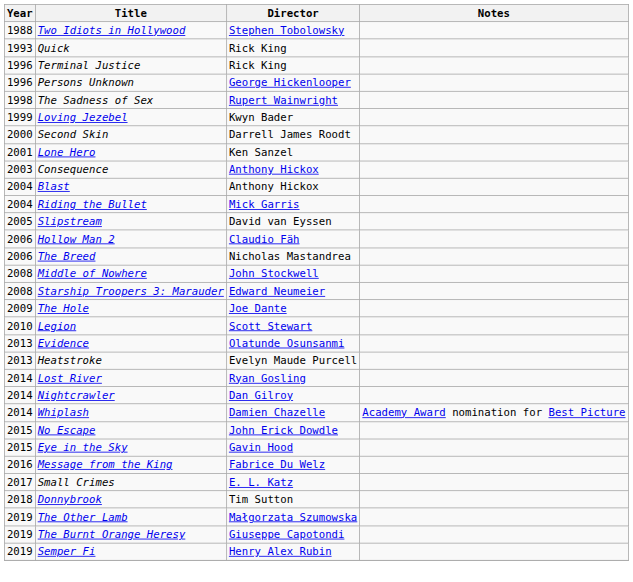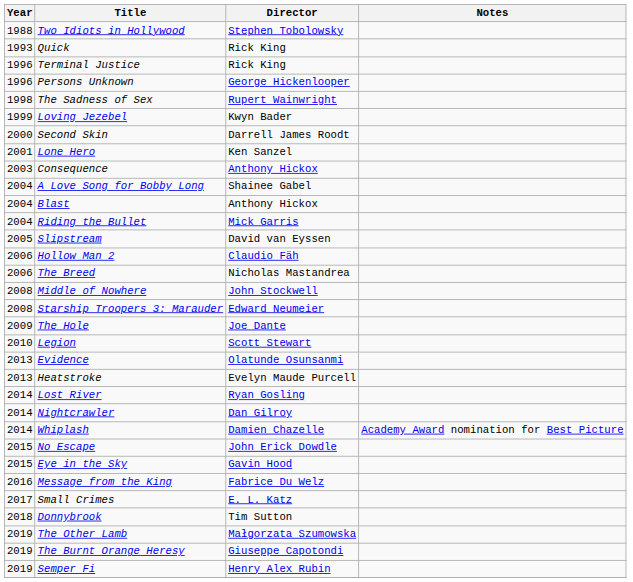 <table class="wikitable sortable">
 <tr>
 <th>Year</th>
 <th>Title</th>
 <th>Director</th>
 <th>Notes</th>
 </tr>
 <tr>
 <td>1988</td>
 <td><em><a href='#'>Two Idiots in Hollywood</a></em></td>
 <td><a href='#'>Stephen Tobolowsky</a></td>
 <td></td>
 </tr>
 <tr>
 <td>1993</td>
 <td><em>Quick</em></td>
 <td>Rick King</td>
 <td></td>
 </tr>
 <tr>
 <td>1996</td>
 <td><em>Terminal Justice</em></td>
 <td>Rick King</td>
 <td></td>
 </tr>
 <tr>
 <td>1996</td>
 <td><em>Persons Unknown</em></td>
 <td><a href='#'>George Hickenlooper</a></td>
 <td></td>
 </tr>
 <tr>
 <td>1998</td>
 <td><em>The Sadness of Sex</em></td>
 <td><a href='#'>Rupert Wainwright</a></td>
 <td></td>
 </tr>
 <tr>
 <td>1999</td>
 <td><em><a href='#'>Loving Jezebel</a></em></td>
 <td>Kwyn Bader</td>
 <td></td>
 </tr>
 <tr>
 <td>2000</td>
 <td><em>Second Skin</em></td>
 <td>Darrell James Roodt</td>
 <td></td>
 </tr>
 <tr>
 <td>2001</td>
 <td><em><a href='#'>Lone Hero</a></em></td>
 <td>Ken Sanzel</td>
 <td></td>
 </tr>
 <tr>
 <td>2003</td>
 <td><em>Consequence</em></td>
 <td><a href='#'>Anthony Hickox</a></td>
+<td></td>
+</tr>
+<tr>
+<td>2004</td>
+<td><em><a href='#'>A Love Song for Bobby Long</a></em></td>
+<td>Shainee Gabel</td>
 <td></td>
 </tr>
 <tr>
 <td>2004</td>
 <td><em><a href='#'>Blast</a></em></td>
 <td>Anthony Hickox</td>
 <td></td>
 </tr>
 <tr>
 <td>2004</td>
 <td><em><a href='#'>Riding the Bullet</a></em></td>
 <td><a href='#'>Mick Garris</a></td>
 <td></td>
 </tr>
 <tr>
 <td>2005</td>
 <td><em><a href='#'>Slipstream</a></em></td>
 <td>David van Eyssen</td>
 <td></td>
 </tr>
 <tr>
 <td>2006</td>
 <td><em><a href='#'>Hollow Man 2</a></em></td>
 <td><a href='#'>Claudio Fäh</a></td>
 <td></td>
 </tr>
 <tr>
 <td>2006</td>
 <td><em><a href='#'>The Breed</a></em></td>
 <td>Nicholas Mastandrea</td>
 <td></td>
 </tr>
 <tr>
 <td>2008</td>
 <td><em><a href='#'>Middle of Nowhere</a></em></td>
 <td><a href='#'>John Stockwell</a></td>
 <td></td>
 </tr>
 <tr>
 <td>2008</td>
 <td><em><a href='#'>Starship Troopers 3: Marauder</a></em></td>
 <td><a href='#'>Edward Neumeier</a></td>
 <td></td>
 </tr>
 <tr>
 <td>2009</td>
 <td><em><a href='#'>The Hole</a></em></td>
 <td><a href='#'>Joe Dante</a></td>
 <td></td>
 </tr>
 <tr>
 <td>2010</td>
 <td><em><a href='#'>Legion</a></em></td>
 <td><a href='#'>Scott Stewart</a></td>
 <td></td>
 </tr>
 <tr>
 <td>2013</td>
 <td><em><a href='#'>Evidence</a></em></td>
 <td><a href='#'>Olatunde Osunsanmi</a></td>
 <td></td>
 </tr>
 <tr>
 <td>2013</td>
 <td><em>Heatstroke</em></td>
 <td>Evelyn Maude Purcell</td>
 <td></td>
 </tr>
 <tr>
 <td>2014</td>
 <td><em><a href='#'>Lost River</a></em></td>
 <td><a href='#'>Ryan Gosling</a></td>
 <td></td>
 </tr>
 <tr>
 <td>2014</td>
 <td><em><a href='#'>Nightcrawler</a></em></td>
 <td><a href='#'>Dan Gilroy</a></td>
 <td></td>
 </tr>
 <tr>
 <td>2014</td>
 <td><em><a href='#'>Whiplash</a></em></td>
 <td><a href='#'>Damien Chazelle</a></td>
 <td><a href='#'>Academy Award</a> nomination for <a href='#'>Best Picture</a></td>
 </tr>
 <tr>
 <td>2015</td>
 <td><em><a href='#'>No Escape</a></em></td>
 <td><a href='#'>John Erick Dowdle</a></td>
 <td></td>
 </tr>
 <tr>
 <td>2015</td>
 <td><em><a href='#'>Eye in the Sky</a></em></td>
 <td><a href='#'>Gavin Hood</a></td>
 <td></td>
 </tr>
 <tr>
 <td>2016</td>
 <td><em><a href='#'>Message from the King</a></em></td>
 <td><a href='#'>Fabrice Du Welz</a></td>
 <td></td>
 </tr>
 <tr>
 <td>2017</td>
 <td><em>Small Crimes</em></td>
 <td><a href='#'>E. L. Katz</a></td>
 <td></td>
 </tr>
 <tr>
 <td>2018</td>
 <td><em><a href='#'>Donnybrook</a></em></td>
 <td>Tim Sutton</td>
 <td></td>
 </tr>
 <tr>
 <td>2019</td>
 <td><em><a href='#'>The Other Lamb</a></em></td>
 <td><a href='#'>Małgorzata Szumowska</a></td>
 <td></td>
 </tr>
 <tr>
 <td>2019</td>
 <td><em><a href='#'>The Burnt Orange Heresy</a></em></td>
 <td><a href='#'>Giuseppe Capotondi</a></td>
 <td></td>
 </tr>
 <tr>
 <td>2019</td>
 <td><em><a href='#'>Semper Fi</a></em></td>
 <td><a href='#'>Henry Alex Rubin</a></td>
 <td></td>
 </tr>
 <tr>
 </tr>
 </table>
